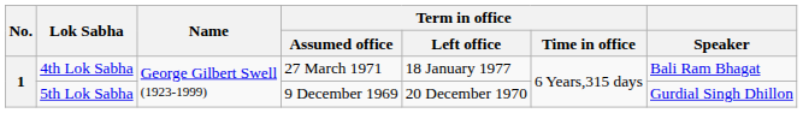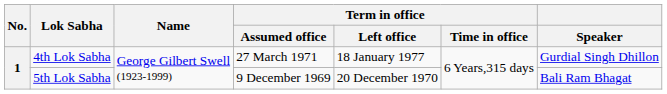 <table class="wikitable sortable">
 <tr>
 <th rowspan="2">No.</th>
 <th rowspan="2">Lok Sabha</th>
 <th rowspan="2">Name<br></th>
 <th colspan="3">Term in office</th>
 <th></th>
 </tr>
 <tr>
 <th>Assumed office</th>
 <th>Left office</th>
 <th>Time in office</th>
 <th>Speaker</th>
 </tr>
 <tr>
 <th rowspan="2">1</th>
 <td><a href='#'>4th Lok Sabha</a></td>
 <td rowspan="2"><a href='#'>George Gilbert Swell</a><br><small>(1923-1999)</small></td>
 <td>27 March 1971</td>
 <td>18 January 1977</td>
 <td rowspan="2">6 Years,315 days</td>
-<td><a href='#'>Bali Ram Bhagat</a></td>
+<td><a href='#'>Gurdial Singh Dhillon</a></td>
 </tr>
 <tr>
 <td><a href='#'>5th Lok Sabha</a></td>
 <td>9 December 1969</td>
 <td>20 December  1970</td>
-<td><a href='#'>Gurdial Singh Dhillon</a></td>
+<td><a href='#'>Bali Ram Bhagat</a></td>
 </tr>
 </table>
